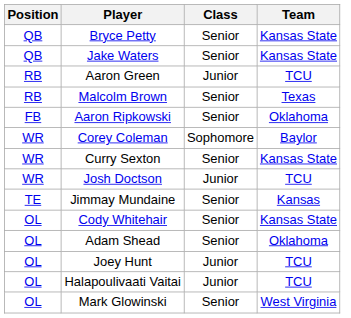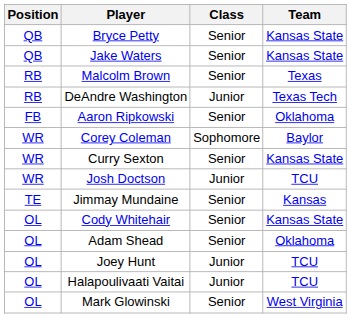 <table class="wikitable sortable" border="1">
 <tr>
 <th>Position</th>
 <th>Player</th>
 <th>Class</th>
 <th>Team</th>
 </tr>
 <tr>
 <td style="text-align:center; background:white"><a href='#'>QB</a></td>
 <td style="text-align:center; background:white"><a href='#'>Bryce Petty</a></td>
 <td style="text-align:center; background:white">Senior</td>
 <td style="text-align:center; background:white"><a href='#'>Kansas State</a></td>
 </tr>
 <tr>
 <td style="text-align:center; background:white"><a href='#'>QB</a></td>
 <td style="text-align:center; background:white"><a href='#'>Jake Waters</a></td>
 <td style="text-align:center; background:white">Senior</td>
 <td style="text-align:center; background:white"><a href='#'>Kansas State</a></td>
 </tr>
 <tr>
 <td style="text-align:center; background:white"><a href='#'>RB</a></td>
-<td style="text-align:center; background:white">Aaron Green</td>
-<td style="text-align:center; background:white">Junior</td>
-<td style="text-align:center; background:white"><a href='#'>TCU</a></td>
+<td style="text-align:center; background:white"><a href='#'>Malcolm Brown</a></td>
+<td style="text-align:center; background:white">Senior</td>
+<td style="text-align:center; background:white"><a href='#'>Texas</a></td>
 </tr>
 <tr>
 <td style="text-align:center; background:white"><a href='#'>RB</a></td>
-<td style="text-align:center; background:white"><a href='#'>Malcolm Brown</a></td>
-<td style="text-align:center; background:white">Senior</td>
-<td style="text-align:center; background:white"><a href='#'>Texas</a></td>
+<td style="text-align:center; background:white">DeAndre Washington</td>
+<td style="text-align:center; background:white">Junior</td>
+<td style="text-align:center; background:white"><a href='#'>Texas Tech</a></td>
 </tr>
 <tr>
 <td style="text-align:center; background:white"><a href='#'>FB</a></td>
 <td style="text-align:center; background:white"><a href='#'>Aaron Ripkowski</a></td>
 <td style="text-align:center; background:white">Senior</td>
 <td style="text-align:center; background:white"><a href='#'>Oklahoma</a></td>
 </tr>
 <tr>
 <td style="text-align:center; background:white"><a href='#'>WR</a></td>
 <td style="text-align:center; background:white"><a href='#'>Corey Coleman</a></td>
 <td style="text-align:center; background:white">Sophomore</td>
 <td style="text-align:center; background:white"><a href='#'>Baylor</a></td>
 </tr>
 <tr>
 <td style="text-align:center; background:white"><a href='#'>WR</a></td>
 <td style="text-align:center; background:white">Curry Sexton</td>
 <td style="text-align:center; background:white">Senior</td>
 <td style="text-align:center; background:white"><a href='#'>Kansas State</a></td>
 </tr>
 <tr>
 <td style="text-align:center; background:white"><a href='#'>WR</a></td>
 <td style="text-align:center; background:white"><a href='#'>Josh Doctson</a></td>
 <td style="text-align:center; background:white">Junior</td>
 <td style="text-align:center; background:white"><a href='#'>TCU</a></td>
 </tr>
 <tr>
 <td style="text-align:center; background:white"><a href='#'>TE</a></td>
 <td style="text-align:center; background:white">Jimmay Mundaine</td>
 <td style="text-align:center; background:white">Senior</td>
 <td style="text-align:center; background:white"><a href='#'>Kansas</a></td>
 </tr>
 <tr>
 <td style="text-align:center; background:white"><a href='#'>OL</a></td>
 <td style="text-align:center; background:white"><a href='#'>Cody Whitehair</a></td>
 <td style="text-align:center; background:white">Senior</td>
 <td style="text-align:center; background:white"><a href='#'>Kansas State</a></td>
 </tr>
 <tr>
 <td style="text-align:center; background:white"><a href='#'>OL</a></td>
 <td style="text-align:center; background:white">Adam Shead</td>
 <td style="text-align:center; background:white">Senior</td>
 <td style="text-align:center; background:white"><a href='#'>Oklahoma</a></td>
 </tr>
 <tr>
 <td style="text-align:center; background:white"><a href='#'>OL</a></td>
 <td style="text-align:center; background:white">Joey Hunt</td>
 <td style="text-align:center; background:white">Junior</td>
 <td style="text-align:center; background:white"><a href='#'>TCU</a></td>
 </tr>
 <tr>
 <td style="text-align:center; background:white"><a href='#'>OL</a></td>
 <td style="text-align:center; background:white">Halapoulivaati Vaitai</td>
 <td style="text-align:center; background:white">Junior</td>
 <td style="text-align:center; background:white"><a href='#'>TCU</a></td>
 </tr>
 <tr>
 <td style="text-align:center; background:white"><a href='#'>OL</a></td>
 <td style="text-align:center; background:white">Mark Glowinski</td>
 <td style="text-align:center; background:white">Senior</td>
 <td style="text-align:center; background:white"><a href='#'>West Virginia</a></td>
 </tr>
 </table>
